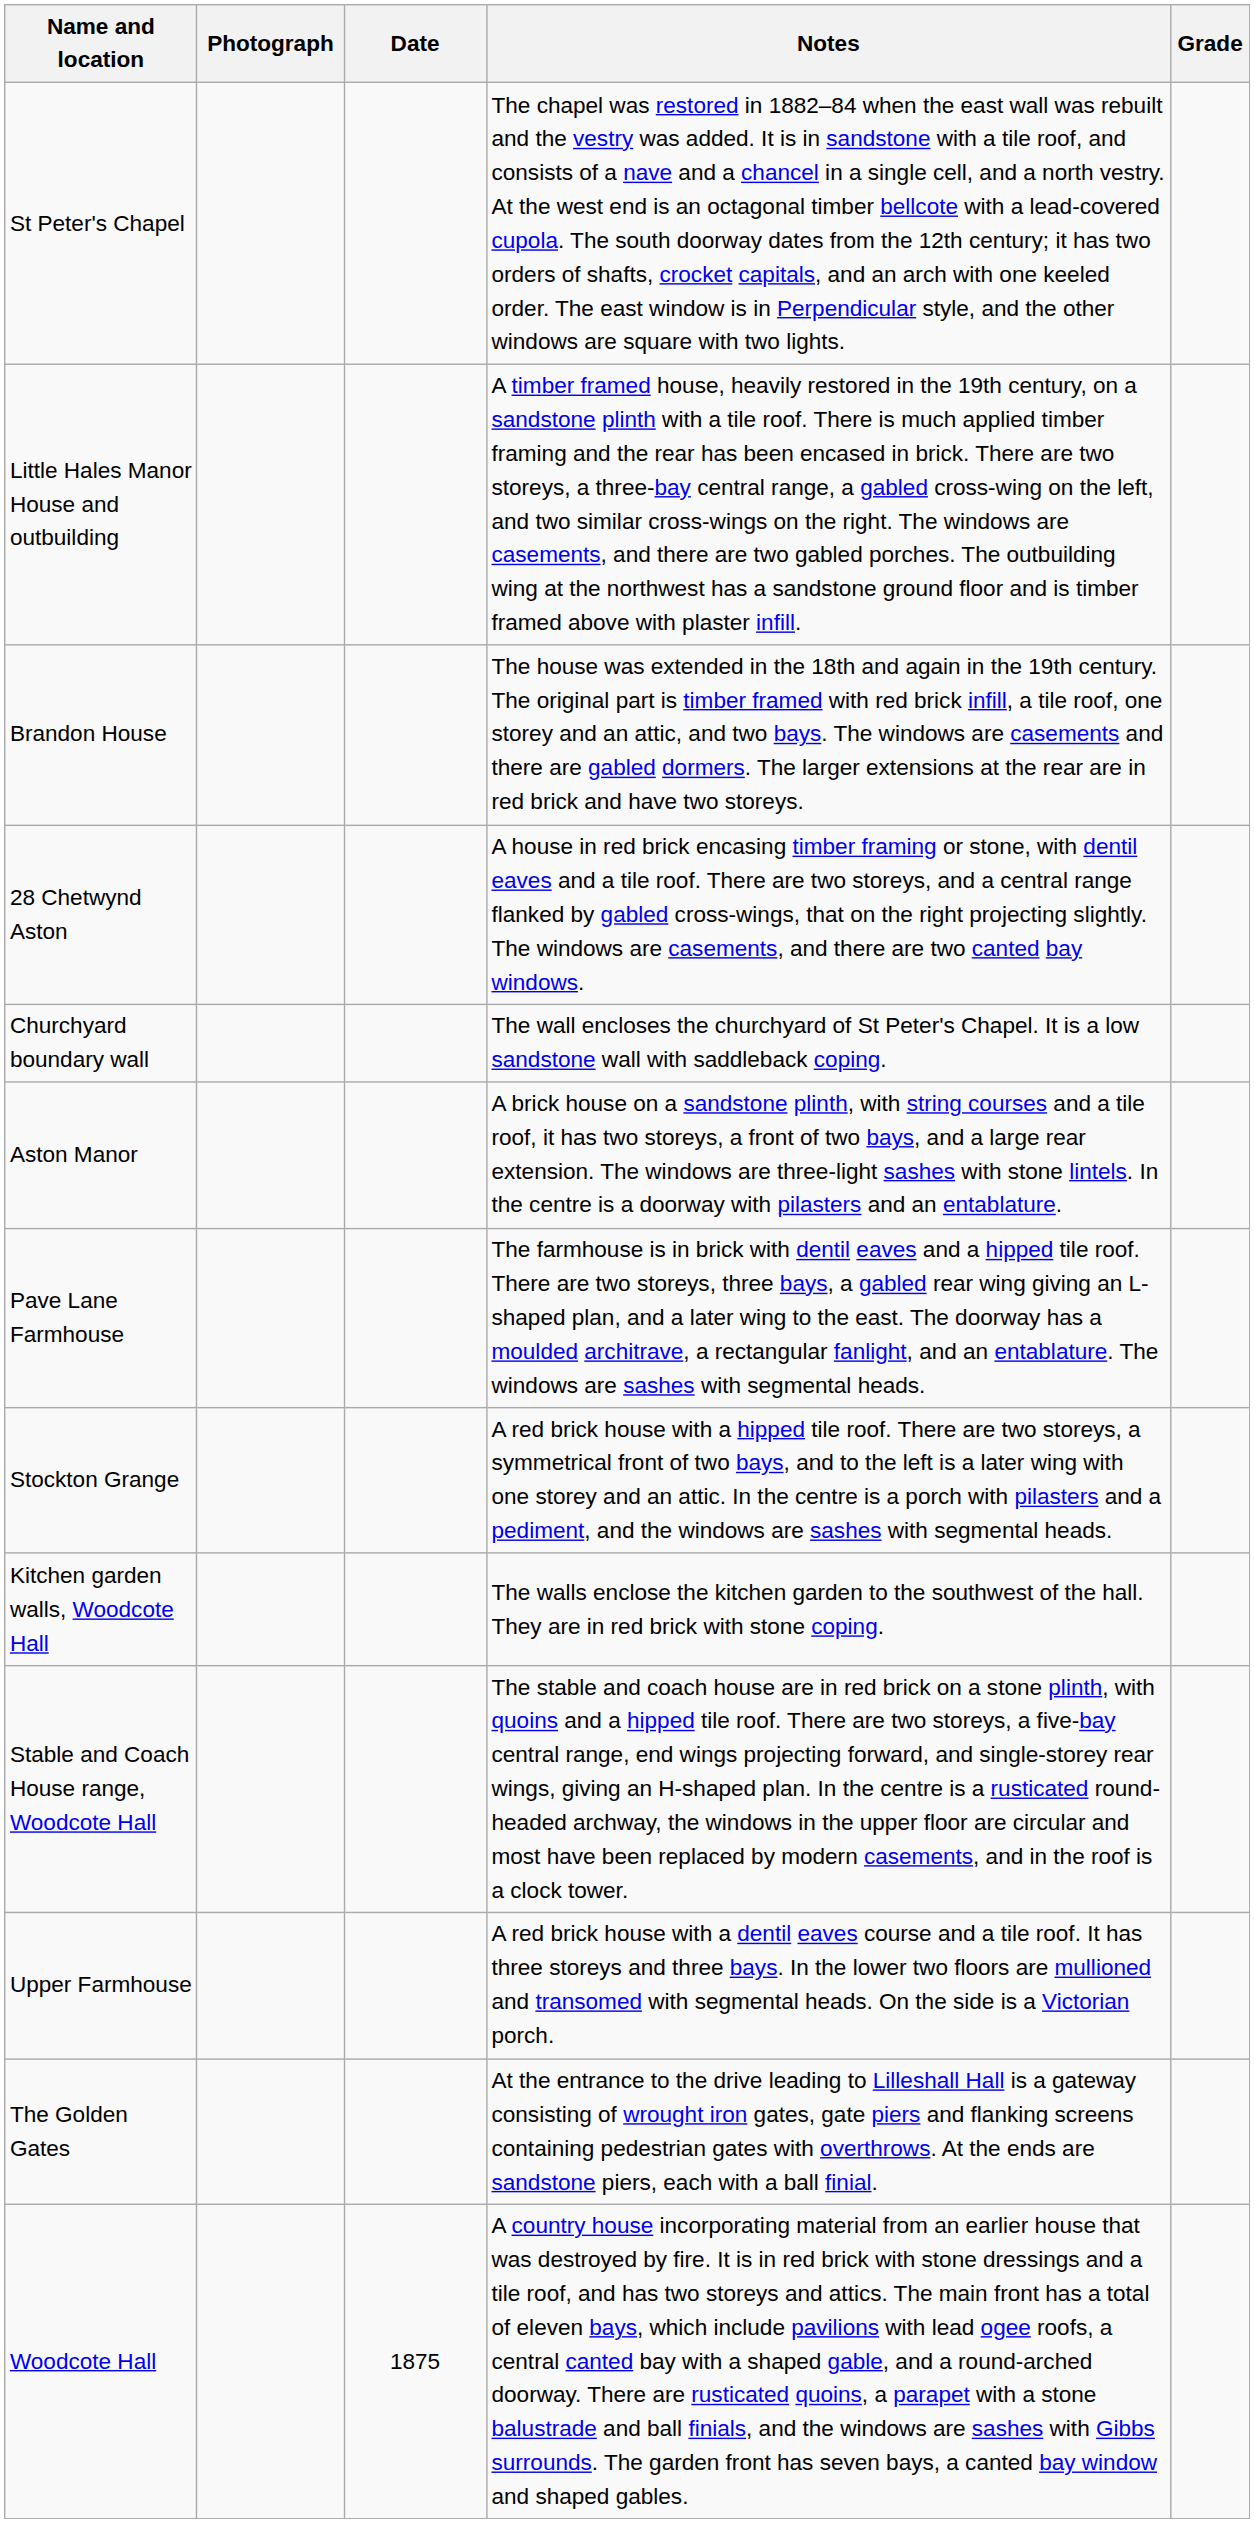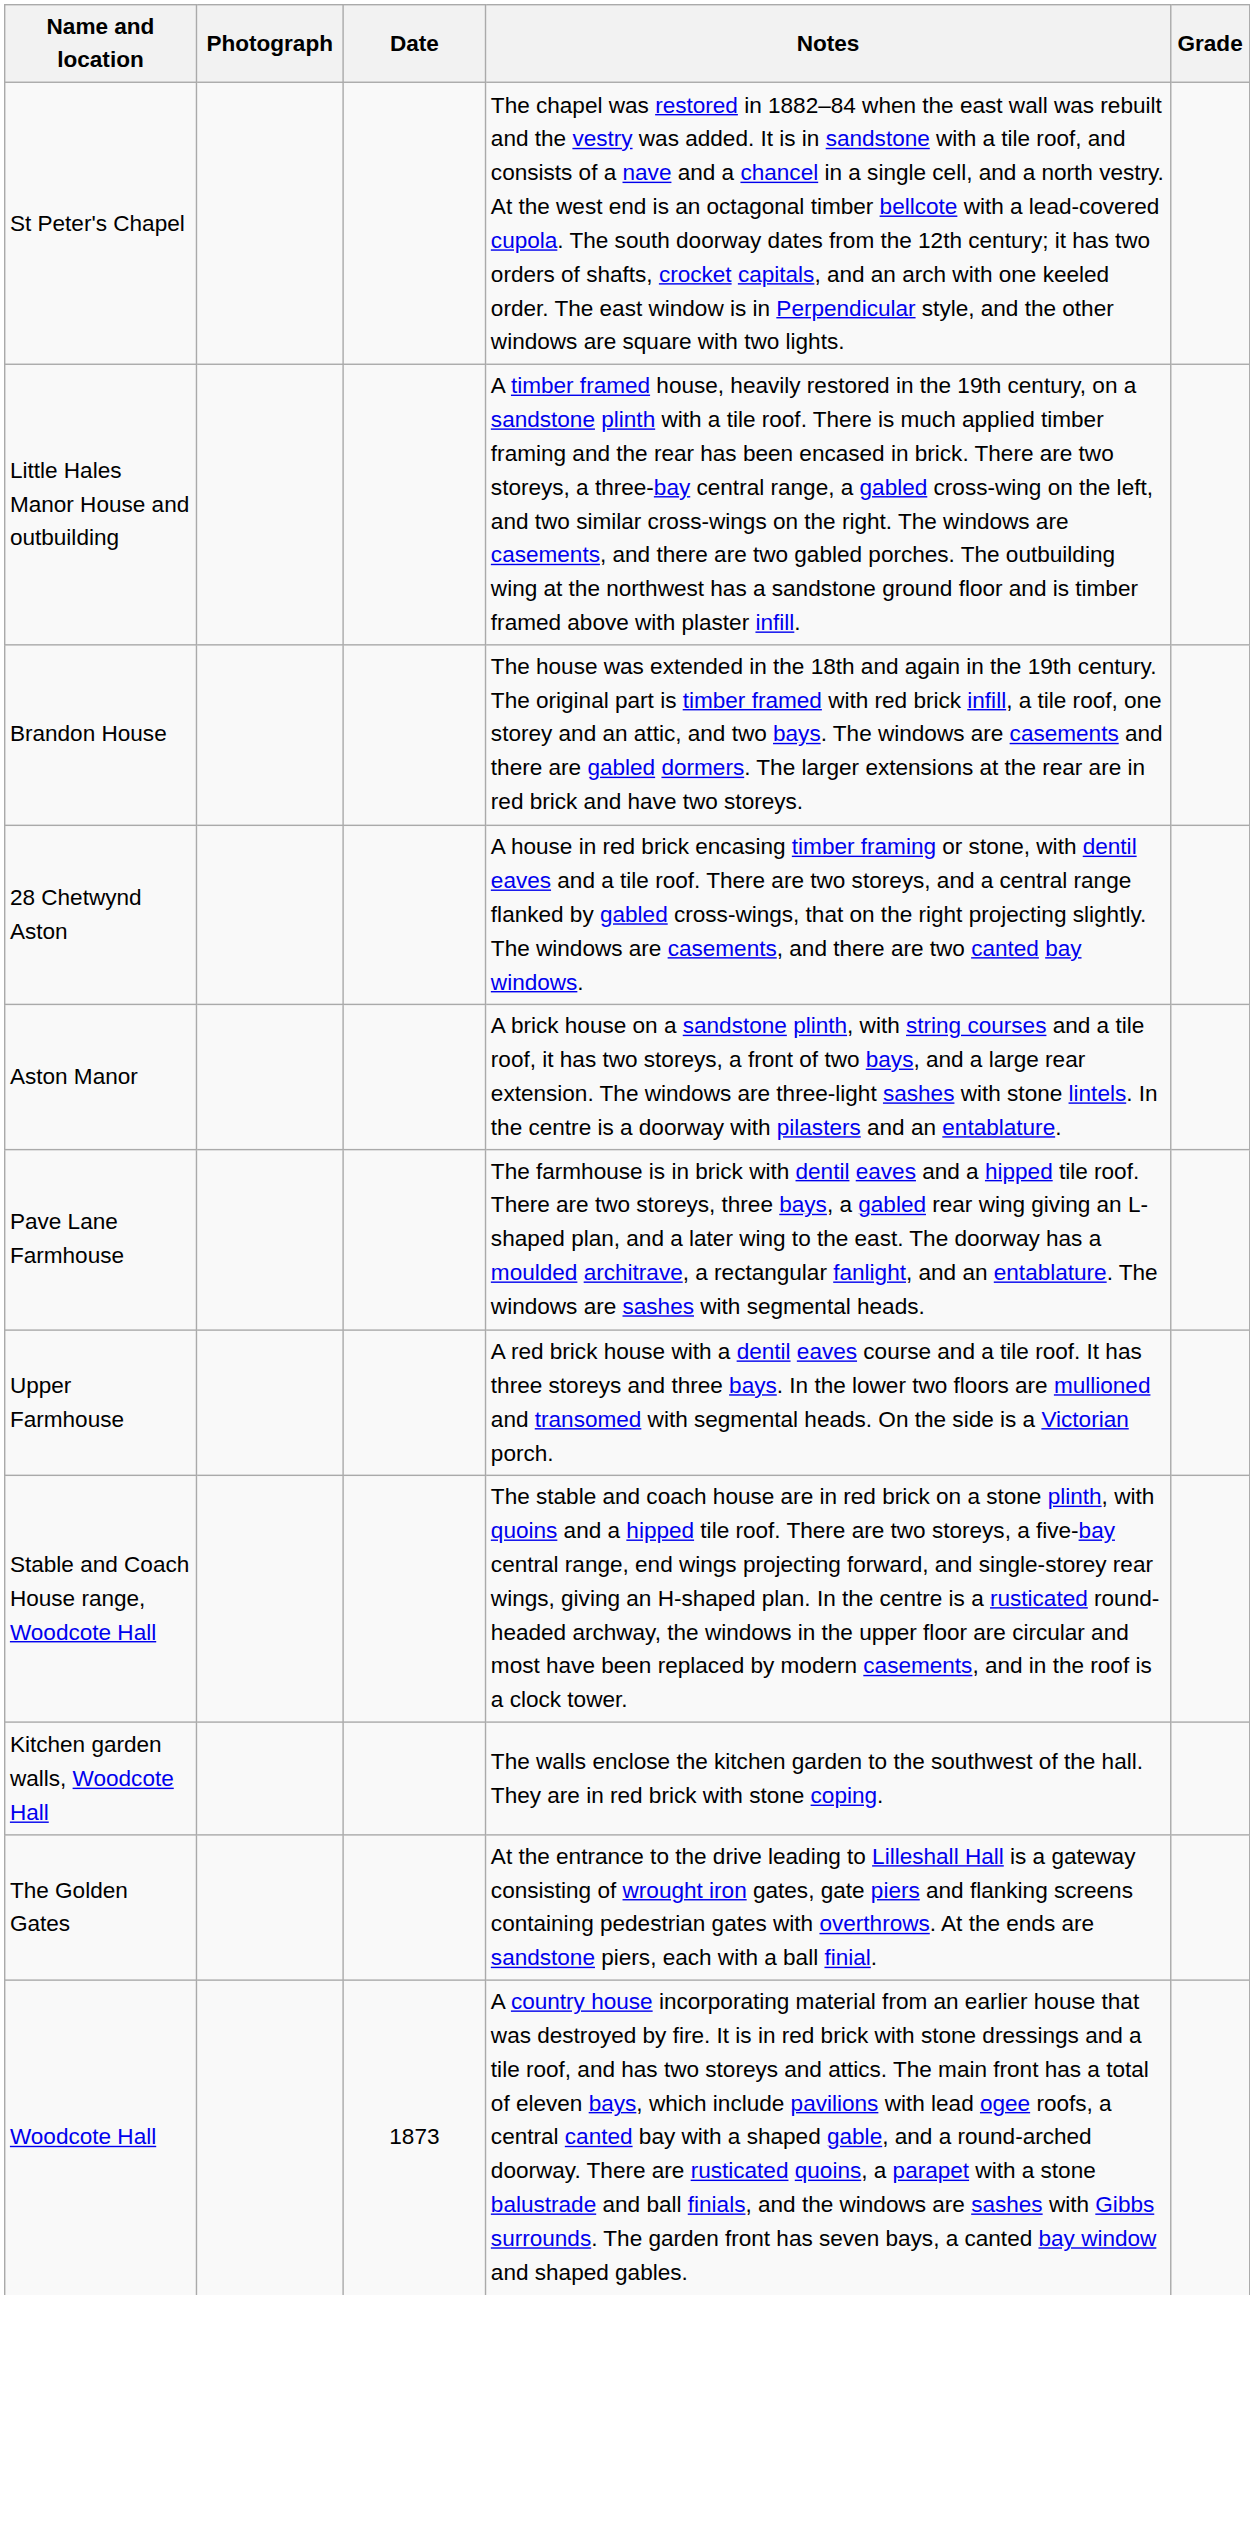 <table class="wikitable sortable plainrowheaders" style="width:100%; border:0; text-align:left; line-height:150%;">
 <tr>
 <th scope="col"  style="width:150px">Name and location</th>
 <th scope="col"  style="width:100px" class="unsortable">Photograph</th>
 <th scope="col"  style="width:120px">Date</th>
 <th scope="col"  style="width:650px" class="unsortable">Notes</th>
 <th scope="col"  style="width:50px">Grade</th>
 </tr>
 <tr>
 <td>St Peter's Chapel<br><small></small></td>
 <td></td>
 <td align="center"></td>
 <td>The chapel was <a href='#'>restored</a> in 1882–84 when the east wall was rebuilt and the <a href='#'>vestry</a> was added.  It is in <a href='#'>sandstone</a> with a tile roof, and consists of a <a href='#'>nave</a> and a <a href='#'>chancel</a> in a single cell, and a north vestry.  At the west end is an octagonal timber <a href='#'>bellcote</a> with a lead-covered <a href='#'>cupola</a>.  The south doorway dates from the 12th century; it has two orders of shafts, <a href='#'>crocket</a> <a href='#'>capitals</a>, and an arch with one keeled order.  The east window is in <a href='#'>Perpendicular</a> style, and the other windows are square with two lights.</td>
 <td align="center" ></td>
 </tr>
 <tr>
 <td>Little Hales Manor House and outbuilding<br><small></small></td>
 <td></td>
 <td align="center"></td>
 <td>A <a href='#'>timber framed</a> house, heavily restored in the 19th century, on a <a href='#'>sandstone</a> <a href='#'>plinth</a> with a tile roof.  There is much applied timber framing and the rear has been encased in brick.  There are two storeys, a three-<a href='#'>bay</a> central range, a <a href='#'>gabled</a> cross-wing on the left, and two similar cross-wings on the right.  The windows are <a href='#'>casements</a>, and there are two gabled porches.  The outbuilding wing at the northwest has a sandstone ground floor and is timber framed above with plaster <a href='#'>infill</a>.</td>
 <td align="center" ></td>
 </tr>
 <tr>
 <td>Brandon House<br><small></small></td>
 <td></td>
 <td align="center"></td>
 <td>The house was extended in the 18th and again in the 19th century.  The original part is <a href='#'>timber framed</a> with red brick <a href='#'>infill</a>, a tile roof, one storey and an attic, and two <a href='#'>bays</a>.  The windows are <a href='#'>casements</a> and there are <a href='#'>gabled</a> <a href='#'>dormers</a>.  The larger extensions at the rear are in red brick and have two storeys.</td>
 <td align="center" ></td>
 </tr>
 <tr>
 <td>28 Chetwynd Aston<br><small></small></td>
 <td></td>
 <td align="center"></td>
 <td>A house in red brick encasing <a href='#'>timber framing</a> or stone, with <a href='#'>dentil</a> <a href='#'>eaves</a> and a tile roof.  There are two storeys, and a central range flanked by <a href='#'>gabled</a> cross-wings, that on the right projecting slightly.  The windows are <a href='#'>casements</a>, and there are two <a href='#'>canted</a> <a href='#'>bay windows</a>.</td>
 <td align="center" ></td>
 </tr>
 <tr>
-<td>Churchyard boundary wall<br><small></small></td>
-<td></td>
-<td align="center"></td>
-<td>The wall encloses the churchyard of St Peter's Chapel.  It is a low <a href='#'>sandstone</a> wall with saddleback <a href='#'>coping</a>.</td>
-<td align="center" ></td>
-</tr>
-<tr>
 <td>Aston Manor<br><small></small></td>
 <td></td>
 <td align="center"></td>
 <td>A brick house on a <a href='#'>sandstone</a> <a href='#'>plinth</a>, with <a href='#'>string courses</a> and a tile roof, it has two storeys, a front of two <a href='#'>bays</a>, and a large rear extension.  The windows are three-light <a href='#'>sashes</a> with stone <a href='#'>lintels</a>.  In the centre is a doorway with <a href='#'>pilasters</a> and an <a href='#'>entablature</a>.</td>
 <td align="center" ></td>
 </tr>
 <tr>
 <td>Pave Lane Farmhouse<br><small></small></td>
 <td></td>
 <td align="center"></td>
 <td>The farmhouse is in brick with <a href='#'>dentil</a> <a href='#'>eaves</a> and a <a href='#'>hipped</a> tile roof.  There are two storeys, three <a href='#'>bays</a>, a <a href='#'>gabled</a> rear wing giving an L-shaped plan, and a later wing to the east.  The doorway has a <a href='#'>moulded</a> <a href='#'>architrave</a>, a rectangular <a href='#'>fanlight</a>, and an <a href='#'>entablature</a>.  The windows are <a href='#'>sashes</a> with segmental heads.</td>
 <td align="center" ></td>
 </tr>
 <tr>
-<td>Stockton Grange<br><small></small></td>
+<td>Upper Farmhouse<br><small></small></td>
 <td></td>
 <td align="center"></td>
-<td>A red brick house with a <a href='#'>hipped</a> tile roof.  There are two storeys, a symmetrical front of two <a href='#'>bays</a>, and to the left is a later wing with one storey and an attic.  In the centre is a porch with <a href='#'>pilasters</a> and a <a href='#'>pediment</a>, and the windows are <a href='#'>sashes</a> with segmental heads.</td>
-<td align="center" ></td>
-</tr>
-<tr>
-<td>Kitchen garden walls, <a href='#'>Woodcote Hall</a><br><small></small></td>
-<td></td>
-<td align="center"></td>
-<td>The walls enclose the kitchen garden to the southwest of the hall.  They are in red brick with stone <a href='#'>coping</a>.</td>
+<td>A red brick house with a <a href='#'>dentil</a> <a href='#'>eaves</a> course and a tile roof.  It has three storeys and three <a href='#'>bays</a>.  In the lower two floors are <a href='#'>mullioned</a> and <a href='#'>transomed</a> with segmental heads.  On the side is a <a href='#'>Victorian</a> porch.</td>
 <td align="center" ></td>
 </tr>
 <tr>
 <td>Stable and Coach House range,<br><a href='#'>Woodcote Hall</a><br><small></small></td>
 <td></td>
 <td align="center"></td>
 <td>The stable and coach house are in red brick on a stone <a href='#'>plinth</a>, with <a href='#'>quoins</a> and a <a href='#'>hipped</a> tile roof.  There are two storeys, a five-<a href='#'>bay</a> central range, end wings projecting forward, and single-storey rear wings, giving an H-shaped plan.  In the centre is a <a href='#'>rusticated</a> round-headed archway, the windows in the upper floor are circular and most have been replaced by modern <a href='#'>casements</a>, and in the roof is a clock tower.</td>
 <td align="center" ></td>
 </tr>
 <tr>
-<td>Upper Farmhouse<br><small></small></td>
+<td>Kitchen garden walls, <a href='#'>Woodcote Hall</a><br><small></small></td>
 <td></td>
 <td align="center"></td>
-<td>A red brick house with a <a href='#'>dentil</a> <a href='#'>eaves</a> course and a tile roof.  It has three storeys and three <a href='#'>bays</a>.  In the lower two floors are <a href='#'>mullioned</a> and <a href='#'>transomed</a> with segmental heads.  On the side is a <a href='#'>Victorian</a> porch.</td>
+<td>The walls enclose the kitchen garden to the southwest of the hall.  They are in red brick with stone <a href='#'>coping</a>.</td>
 <td align="center" ></td>
 </tr>
 <tr>
 <td>The Golden Gates<br><small></small></td>
 <td></td>
 <td align="center"></td>
 <td>At the entrance to the drive leading to <a href='#'>Lilleshall Hall</a> is a gateway consisting of <a href='#'>wrought iron</a> gates, gate <a href='#'>piers</a> and flanking screens containing pedestrian gates with <a href='#'>overthrows</a>.  At the ends are <a href='#'>sandstone</a> piers, each with a ball <a href='#'>finial</a>.</td>
 <td align="center" ></td>
 </tr>
 <tr>
 <td><a href='#'>Woodcote Hall</a><br><small></small></td>
 <td></td>
-<td align="center">1875</td>
+<td align="center">1873</td>
 <td>A <a href='#'>country house</a> incorporating material from an earlier house that was destroyed by fire.  It is in red brick with stone dressings and a tile roof, and has two storeys and attics.  The main front has a total of eleven <a href='#'>bays</a>, which include <a href='#'>pavilions</a> with lead <a href='#'>ogee</a> roofs, a central <a href='#'>canted</a> bay with a shaped <a href='#'>gable</a>, and a round-arched doorway.  There are <a href='#'>rusticated</a> <a href='#'>quoins</a>, a <a href='#'>parapet</a> with a stone <a href='#'>balustrade</a> and ball <a href='#'>finials</a>, and the windows are <a href='#'>sashes</a> with <a href='#'>Gibbs surrounds</a>.  The garden front has seven bays, a canted <a href='#'>bay window</a> and shaped gables.</td>
 <td align="center" ></td>
 </tr>
 <tr>
 </tr>
 </table>
